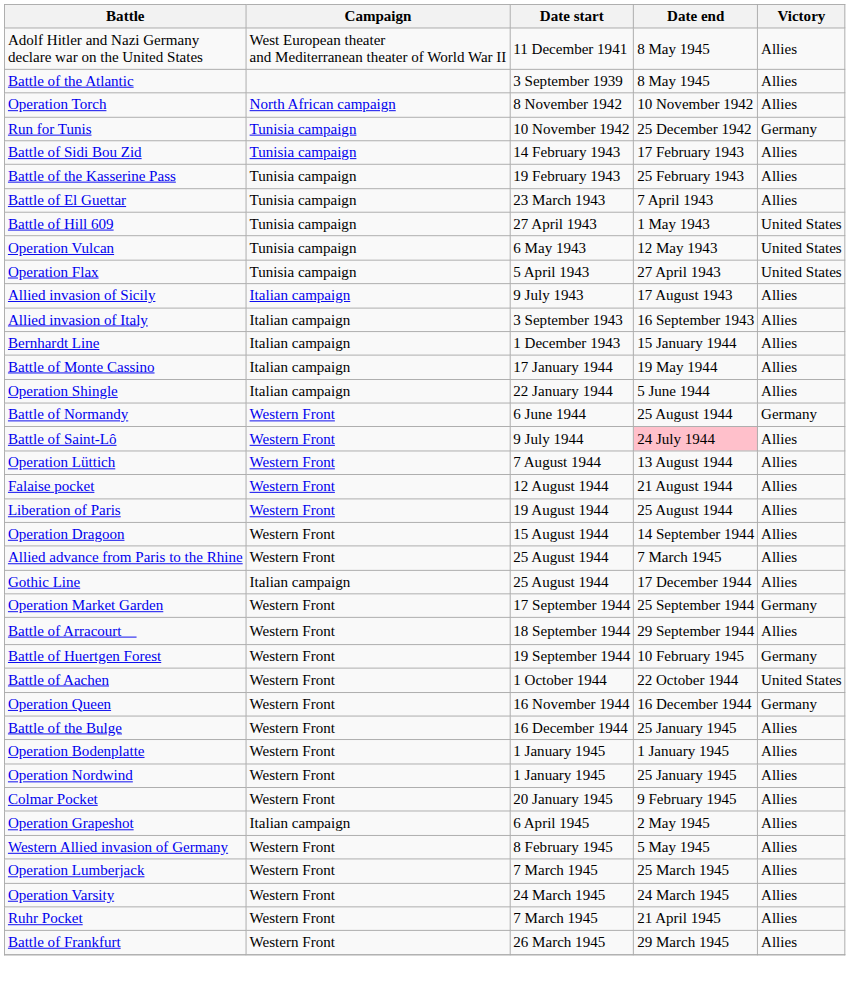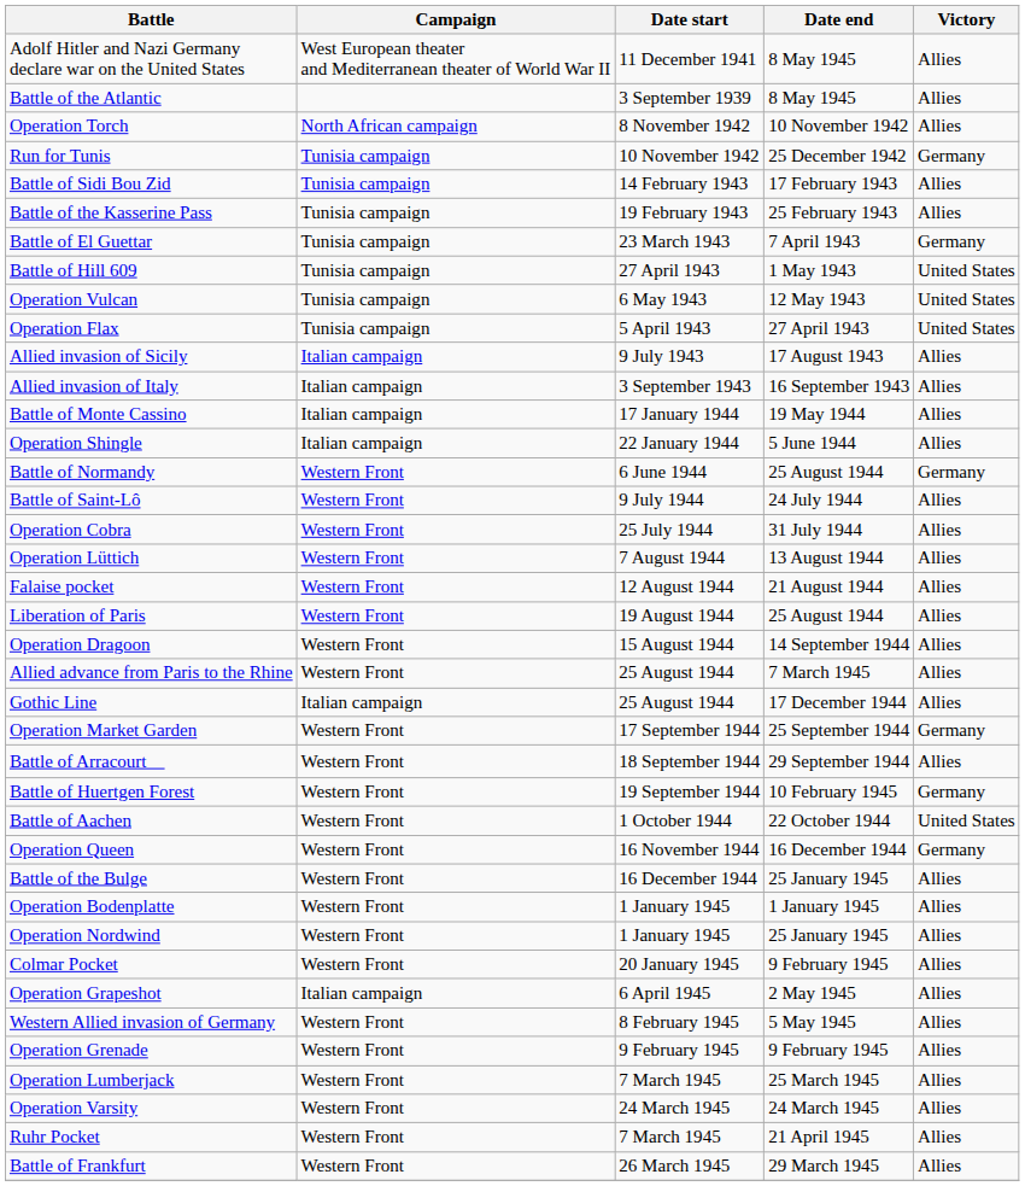 <table class="wikitable">
 <tr>
 <th>Battle</th>
 <th>Campaign</th>
 <th>Date start</th>
 <th>Date end</th>
 <th>Victory</th>
 </tr>
 <tr>
 <td>Adolf Hitler and Nazi Germany<br>declare war on the United States</td>
 <td>West European theater<br>and Mediterranean theater of World War II</td>
 <td>11 December 1941</td>
 <td>8 May 1945</td>
 <td>Allies</td>
 </tr>
 <tr>
 <td><a href='#'>Battle of the Atlantic</a></td>
 <td></td>
 <td>3 September 1939</td>
 <td>8 May 1945</td>
 <td>Allies</td>
 </tr>
 <tr>
 <td><a href='#'>Operation Torch</a></td>
 <td><a href='#'>North African campaign</a></td>
 <td>8 November 1942</td>
 <td>10 November 1942</td>
 <td>Allies</td>
 </tr>
 <tr>
 <td><a href='#'>Run for Tunis</a></td>
 <td><a href='#'>Tunisia campaign</a></td>
 <td>10 November 1942</td>
 <td>25 December 1942</td>
 <td>Germany</td>
 </tr>
 <tr>
 <td><a href='#'>Battle of Sidi Bou Zid</a></td>
 <td><a href='#'>Tunisia campaign</a></td>
 <td>14 February 1943</td>
 <td>17 February 1943</td>
 <td>Allies</td>
 </tr>
 <tr>
 <td><a href='#'>Battle of the Kasserine Pass</a></td>
 <td>Tunisia campaign</td>
 <td>19 February 1943</td>
 <td>25 February 1943</td>
 <td>Allies</td>
 </tr>
 <tr>
 <td><a href='#'>Battle of El Guettar</a></td>
 <td>Tunisia campaign</td>
 <td>23 March 1943</td>
 <td>7 April 1943</td>
-<td>Allies</td>
+<td>Germany</td>
 </tr>
 <tr>
 <td><a href='#'>Battle of Hill 609</a></td>
 <td>Tunisia campaign</td>
 <td>27 April 1943</td>
 <td>1 May 1943</td>
 <td>United States</td>
 </tr>
 <tr>
 <td><a href='#'>Operation Vulcan</a></td>
 <td>Tunisia campaign</td>
 <td>6 May 1943</td>
 <td>12 May 1943</td>
 <td>United States</td>
 </tr>
 <tr>
 <td><a href='#'>Operation Flax</a></td>
 <td>Tunisia campaign</td>
 <td>5 April 1943</td>
 <td>27 April 1943</td>
 <td>United States</td>
 </tr>
 <tr>
 <td><a href='#'>Allied invasion of Sicily</a></td>
 <td><a href='#'>Italian campaign</a></td>
 <td>9 July 1943</td>
 <td>17 August 1943</td>
 <td>Allies</td>
 </tr>
 <tr>
 <td><a href='#'>Allied invasion of Italy</a></td>
 <td>Italian campaign</td>
 <td>3 September 1943</td>
 <td>16 September 1943</td>
 <td>Allies</td>
 </tr>
 <tr>
-<td><a href='#'>Bernhardt Line</a></td>
-<td>Italian campaign</td>
-<td>1 December 1943</td>
-<td>15 January 1944</td>
-<td>Allies</td>
-</tr>
-<tr>
 <td><a href='#'>Battle of Monte Cassino</a></td>
 <td>Italian campaign</td>
 <td>17 January 1944</td>
 <td>19 May 1944</td>
 <td>Allies</td>
 </tr>
 <tr>
 <td><a href='#'>Operation Shingle</a></td>
 <td>Italian campaign</td>
 <td>22 January 1944</td>
 <td>5 June 1944</td>
 <td>Allies</td>
 </tr>
 <tr>
 <td><a href='#'>Battle of Normandy</a></td>
 <td><a href='#'>Western Front</a></td>
 <td>6 June 1944</td>
 <td>25 August 1944</td>
 <td>Germany</td>
 </tr>
 <tr>
 <td><a href='#'>Battle of Saint-Lô</a></td>
 <td><a href='#'>Western Front</a></td>
 <td>9 July 1944</td>
-<td style="background: pink;">24 July 1944</td>
+<td>24 July 1944</td>
+<td>Allies</td>
+</tr>
+<tr>
+<td><a href='#'>Operation Cobra</a></td>
+<td><a href='#'>Western Front</a></td>
+<td>25 July 1944</td>
+<td>31 July 1944</td>
 <td>Allies</td>
 </tr>
 <tr>
 <td><a href='#'>Operation Lüttich</a></td>
 <td><a href='#'>Western Front</a></td>
 <td>7 August 1944</td>
 <td>13 August 1944</td>
 <td>Allies</td>
 </tr>
 <tr>
 <td><a href='#'>Falaise pocket</a></td>
 <td><a href='#'>Western Front</a></td>
 <td>12 August 1944</td>
 <td>21 August 1944</td>
 <td>Allies</td>
 </tr>
 <tr>
 <td><a href='#'>Liberation of Paris</a></td>
 <td><a href='#'>Western Front</a></td>
 <td>19 August 1944</td>
 <td>25 August 1944</td>
 <td>Allies</td>
 </tr>
 <tr>
 <td><a href='#'>Operation Dragoon</a></td>
 <td>Western Front</td>
 <td>15 August 1944</td>
 <td>14 September 1944</td>
 <td>Allies</td>
 </tr>
 <tr>
 <td><a href='#'>Allied advance from Paris to the Rhine</a></td>
 <td>Western Front</td>
 <td>25 August 1944</td>
 <td>7 March 1945</td>
 <td>Allies</td>
 </tr>
 <tr>
 <td><a href='#'>Gothic Line</a></td>
 <td>Italian campaign</td>
 <td>25 August 1944</td>
 <td>17 December 1944</td>
 <td>Allies</td>
 </tr>
 <tr>
 <td><a href='#'>Operation Market Garden</a></td>
 <td>Western Front</td>
 <td>17 September 1944</td>
 <td>25 September 1944</td>
 <td>Germany</td>
 </tr>
 <tr>
 <td><a href='#'>Battle of Arracourt　</a></td>
 <td>Western Front</td>
 <td>18 September 1944</td>
 <td>29 September 1944</td>
 <td>Allies</td>
 </tr>
 <tr>
 <td><a href='#'>Battle of Huertgen Forest</a></td>
 <td>Western Front</td>
 <td>19 September 1944</td>
 <td>10 February 1945</td>
 <td>Germany</td>
 </tr>
 <tr>
 <td><a href='#'>Battle of Aachen</a></td>
 <td>Western Front</td>
 <td>1 October 1944</td>
 <td>22 October 1944</td>
 <td>United States</td>
 </tr>
 <tr>
 <td><a href='#'>Operation Queen</a></td>
 <td>Western Front</td>
 <td>16 November 1944</td>
 <td>16 December 1944</td>
 <td>Germany</td>
 </tr>
 <tr>
 <td><a href='#'>Battle of the Bulge</a></td>
 <td>Western Front</td>
 <td>16 December 1944</td>
 <td>25 January 1945</td>
 <td>Allies</td>
 </tr>
 <tr>
 <td><a href='#'>Operation Bodenplatte</a></td>
 <td>Western Front</td>
 <td>1 January 1945</td>
 <td>1 January 1945</td>
 <td>Allies</td>
 </tr>
 <tr>
 <td><a href='#'>Operation Nordwind</a></td>
 <td>Western Front</td>
 <td>1 January 1945</td>
 <td>25 January 1945</td>
 <td>Allies</td>
 </tr>
 <tr>
 <td><a href='#'>Colmar Pocket</a></td>
 <td>Western Front</td>
 <td>20 January 1945</td>
 <td>9 February 1945</td>
 <td>Allies</td>
 </tr>
 <tr>
 <td><a href='#'>Operation Grapeshot</a></td>
 <td>Italian campaign</td>
 <td>6 April 1945</td>
 <td>2 May 1945</td>
 <td>Allies</td>
 </tr>
 <tr>
 <td><a href='#'>Western Allied invasion of Germany</a></td>
 <td>Western Front</td>
 <td>8 February 1945</td>
 <td>5 May 1945</td>
 <td>Allies</td>
 </tr>
 <tr>
+<td><a href='#'>Operation Grenade</a></td>
+<td>Western Front</td>
+<td>9 February 1945</td>
+<td>9 February 1945</td>
+<td>Allies</td>
+</tr>
+<tr>
 <td><a href='#'>Operation Lumberjack</a></td>
 <td>Western Front</td>
 <td>7 March 1945</td>
 <td>25 March 1945</td>
 <td>Allies</td>
 </tr>
 <tr>
 <td><a href='#'>Operation Varsity</a></td>
 <td>Western Front</td>
 <td>24 March 1945</td>
 <td>24 March 1945</td>
 <td>Allies</td>
 </tr>
 <tr>
 <td><a href='#'>Ruhr Pocket</a></td>
 <td>Western Front</td>
 <td>7 March 1945</td>
 <td>21 April 1945</td>
 <td>Allies</td>
 </tr>
 <tr>
 <td><a href='#'>Battle of Frankfurt</a></td>
 <td>Western Front</td>
 <td>26 March 1945</td>
 <td>29 March 1945</td>
 <td>Allies</td>
 </tr>
 <tr>
 </tr>
 </table>
